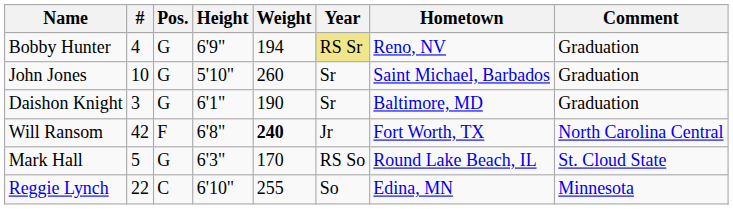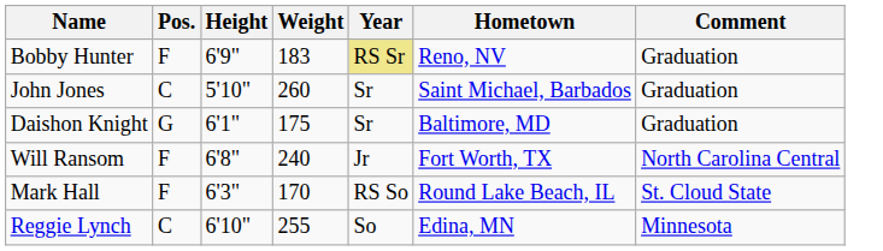 <table class="wikitable sortable" border="1">
 <tr>
 <th>Name</th>
-<th>#</th>
 <th>Pos.</th>
 <th>Height</th>
 <th>Weight</th>
 <th>Year</th>
 <th>Hometown</th>
 <th class="unsortable">Comment</th>
 </tr>
 <tr>
 <td>Bobby Hunter</td>
-<td>4</td>
-<td>G</td>
+<td>F</td>
 <td>6'9"</td>
-<td>194</td>
+<td>183</td>
 <td style="background: khaki;">RS Sr</td>
 <td><a href='#'>Reno, NV</a></td>
 <td>Graduation</td>
 </tr>
 <tr>
 <td>John Jones</td>
-<td>10</td>
-<td>G</td>
+<td>C</td>
 <td>5'10"</td>
 <td>260</td>
 <td>Sr</td>
 <td><a href='#'>Saint Michael, Barbados</a></td>
 <td>Graduation</td>
 </tr>
 <tr>
 <td>Daishon Knight</td>
-<td>3</td>
 <td>G</td>
 <td>6'1"</td>
-<td>190</td>
+<td>175</td>
 <td>Sr</td>
 <td><a href='#'>Baltimore, MD</a></td>
 <td>Graduation</td>
 </tr>
 <tr>
 <td>Will Ransom</td>
-<td>42</td>
 <td>F</td>
 <td>6'8"</td>
-<td><strong>240</strong></td>
+<td>240</td>
 <td>Jr</td>
 <td><a href='#'>Fort Worth, TX</a></td>
 <td><a href='#'>North Carolina Central</a></td>
 </tr>
 <tr>
 <td>Mark Hall</td>
-<td>5</td>
-<td>G</td>
+<td>F</td>
 <td>6'3"</td>
 <td>170</td>
 <td>RS So</td>
 <td><a href='#'>Round Lake Beach, IL</a></td>
 <td><a href='#'>St. Cloud State</a></td>
 </tr>
 <tr>
 <td><a href='#'>Reggie Lynch</a></td>
-<td>22</td>
 <td>C</td>
 <td>6'10"</td>
 <td>255</td>
 <td>So</td>
 <td><a href='#'>Edina, MN</a></td>
 <td><a href='#'>Minnesota</a></td>
 </tr>
 </table>
